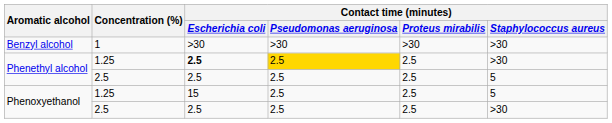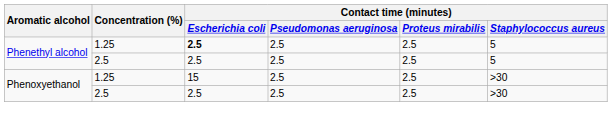 <table class="wikitable sortable">
 <tr>
 <th rowspan=2>Aromatic alcohol</th>
 <th rowspan=2>Concentration (%)</th>
 <th colspan=4>Contact time (minutes)</th>
 </tr>
 <tr>
 <th><em><a href='#'>Escherichia coli</a></em></th>
 <th><em><a href='#'>Pseudomonas aeruginosa</a></em></th>
 <th><em><a href='#'>Proteus mirabilis</a></em></th>
 <th><em><a href='#'>Staphylococcus aureus</a></em></th>
 </tr>
 <tr>
-<td><a href='#'>Benzyl alcohol</a></td>
-<td>1</td>
-<td>>30</td>
-<td>>30</td>
-<td>>30</td>
-<td>>30</td>
-</tr>
-<tr>
 <td rowspan=2><a href='#'>Phenethyl alcohol</a></td>
 <td>1.25</td>
 <td><strong>2.5</strong></td>
-<td style="background: gold;">2.5</td>
 <td>2.5</td>
-<td>>30</td>
+<td>2.5</td>
+<td>5</td>
 </tr>
 <tr>
 <td>2.5</td>
 <td>2.5</td>
 <td>2.5</td>
 <td>2.5</td>
 <td>5</td>
 </tr>
 <tr>
 <td rowspan=2>Phenoxyethanol</td>
 <td>1.25</td>
 <td>15</td>
 <td>2.5</td>
 <td>2.5</td>
-<td>5</td>
+<td>>30</td>
 </tr>
 <tr>
 <td>2.5</td>
 <td>2.5</td>
 <td>2.5</td>
 <td>2.5</td>
 <td>>30</td>
 </tr>
 </table>
